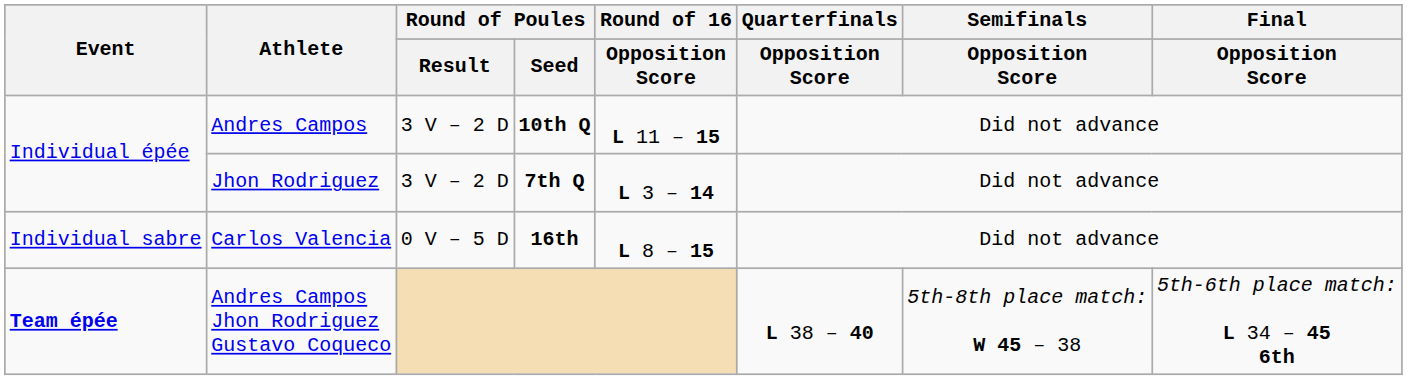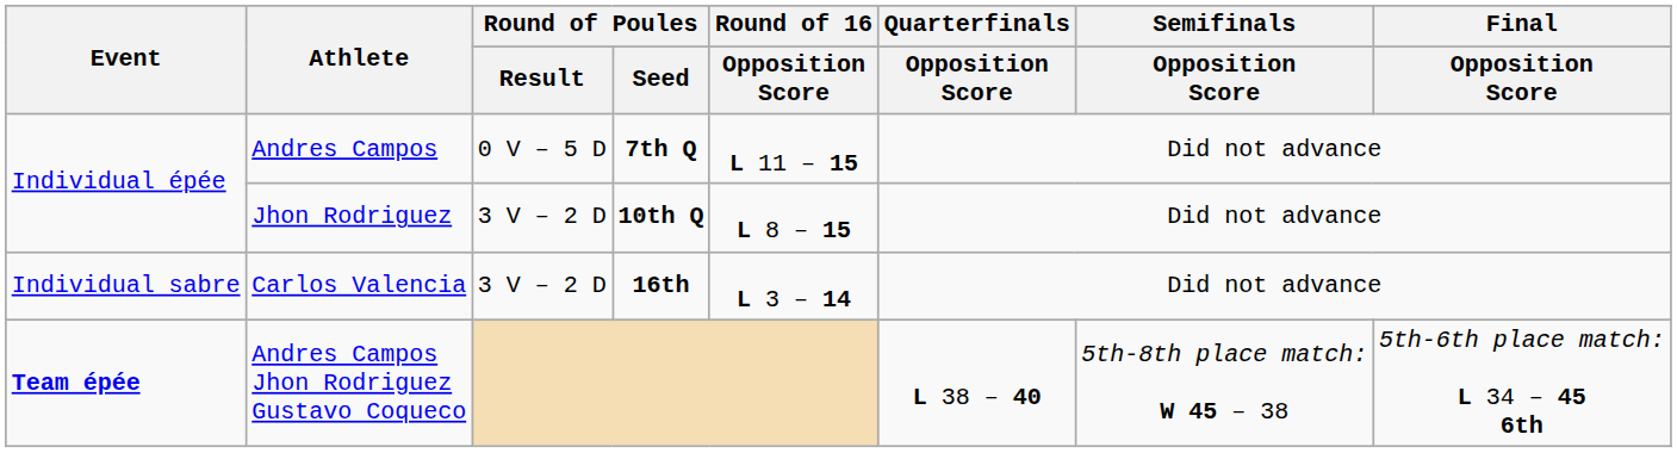 <table class="wikitable" border="1" style="font-size:90%">
 <tr>
 <th rowspan=2>Event</th>
 <th rowspan=2>Athlete</th>
 <th colspan=2>Round of Poules</th>
 <th>Round of 16</th>
 <th>Quarterfinals</th>
 <th>Semifinals</th>
 <th>Final</th>
 </tr>
 <tr>
 <th>Result</th>
 <th>Seed</th>
 <th>Opposition<br>Score</th>
 <th>Opposition<br>Score</th>
 <th>Opposition<br>Score</th>
 <th>Opposition<br>Score</th>
 </tr>
 <tr>
 <td rowspan=2><a href='#'>Individual épée</a></td>
 <td><a href='#'>Andres Campos</a></td>
-<td align=center>3 V – 2 D</td>
-<td align=center><strong>10th Q</strong></td>
+<td align=center>0 V – 5 D</td>
+<td align=center><strong>7th Q</strong></td>
 <td align=center><br><strong>L</strong> 11 – <strong>15</strong></td>
 <td align=center colspan="7">Did not advance</td>
 </tr>
 <tr>
 <td><a href='#'>Jhon Rodriguez</a></td>
 <td align=center>3 V – 2 D</td>
-<td align=center><strong>7th Q</strong></td>
-<td align=center><br><strong>L</strong> 3 – <strong>14</strong></td>
+<td align=center><strong>10th Q</strong></td>
+<td align=center><br><strong>L</strong> 8 – <strong>15</strong></td>
 <td align=center colspan="7">Did not advance</td>
 </tr>
 <tr>
 <td><a href='#'>Individual sabre</a></td>
 <td><a href='#'>Carlos Valencia</a></td>
-<td align=center>0 V – 5 D</td>
+<td align=center>3 V – 2 D</td>
 <td align=center><strong>16th</strong></td>
-<td align=center><br><strong>L</strong> 8 – <strong>15</strong></td>
+<td align=center><br><strong>L</strong> 3 – <strong>14</strong></td>
 <td align=center colspan="7">Did not advance</td>
 </tr>
 <tr>
 <td><strong><a href='#'>Team épée</a></strong></td>
 <td><a href='#'>Andres Campos</a><br><a href='#'>Jhon Rodriguez</a><br><a href='#'>Gustavo Coqueco</a></td>
 <td align=center bgcolor=wheat colspan=3></td>
 <td align=center><br><strong>L</strong> 38 – <strong>40</strong></td>
 <td align=center><em>5th-8th place match:</em><br><br><strong>W</strong> <strong>45</strong> – 38</td>
 <td align=center><em>5th-6th place match:</em><br><br><strong>L</strong> 34 – <strong>45</strong><br><strong>6th</strong></td>
 </tr>
 </table>
